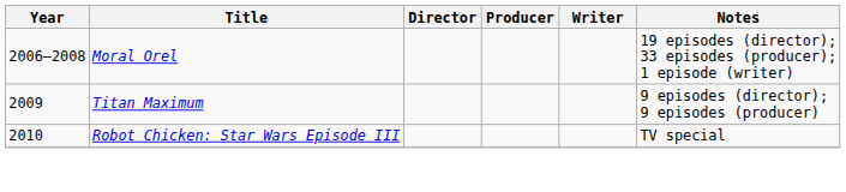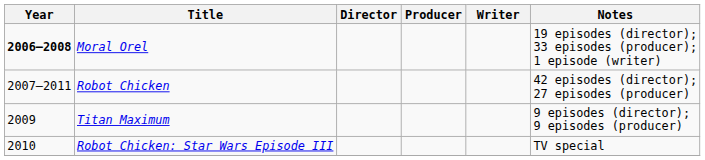 <table class="wikitable">
 <tr>
 <th>Year</th>
 <th>Title</th>
 <th width=65>Director</th>
 <th width=65>Producer</th>
 <th width=65>Writer</th>
 <th>Notes</th>
 </tr>
 <tr>
-<td>2006–2008</td>
+<td><strong>2006–2008</strong></td>
 <td><em><a href='#'>Moral Orel</a></em></td>
 <td></td>
 <td></td>
 <td></td>
 <td>19 episodes (director);<br>33 episodes (producer);<br>1 episode (writer)</td>
+</tr>
+<tr>
+<td>2007–2011</td>
+<td><em><a href='#'>Robot Chicken</a></em></td>
+<td></td>
+<td></td>
+<td></td>
+<td>42 episodes (director);<br>27 episodes (producer)</td>
 </tr>
 <tr>
 <td>2009</td>
 <td><em><a href='#'>Titan Maximum</a></em></td>
 <td></td>
 <td></td>
 <td></td>
 <td>9 episodes (director);<br>9 episodes (producer)</td>
 </tr>
 <tr>
 <td>2010</td>
 <td><em><a href='#'>Robot Chicken: Star Wars Episode III</a></em></td>
 <td></td>
 <td></td>
 <td></td>
 <td>TV special</td>
 </tr>
 <tr>
 </tr>
 </table>
